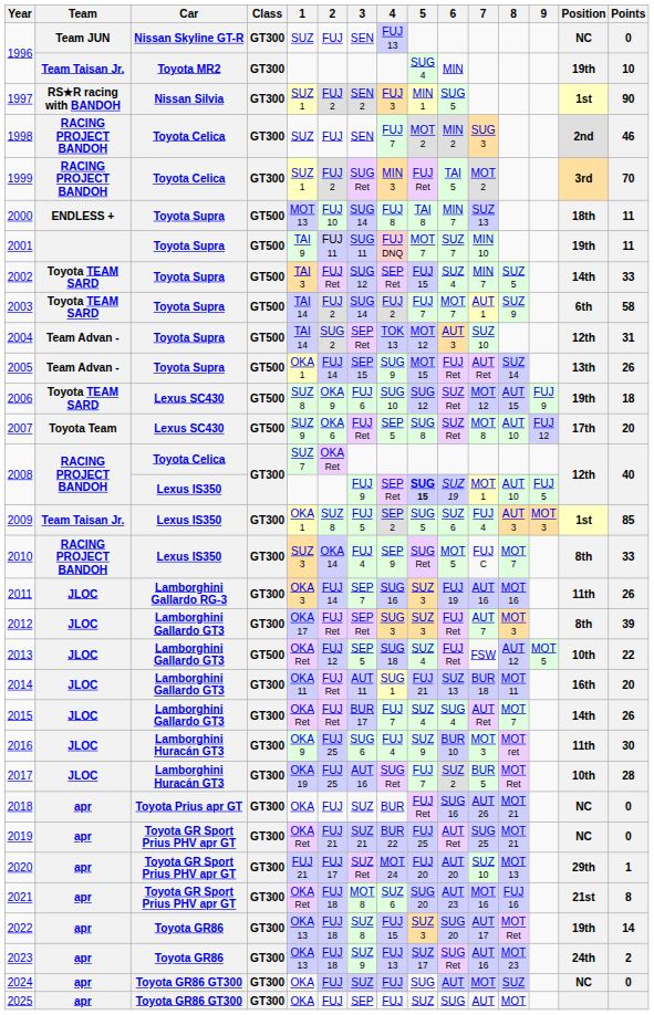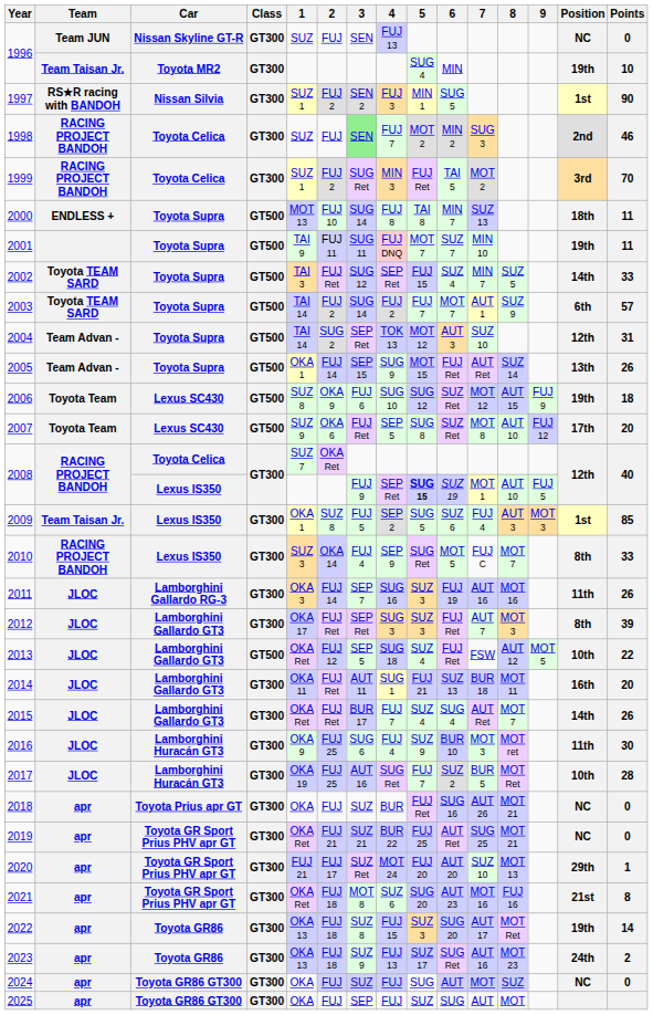 <table style="text-align:center; font-size:95%" class="wikitable">
 <tr>
 <th>Year</th>
 <th>Team</th>
 <th>Car</th>
 <th>Class</th>
 <th>1</th>
 <th>2</th>
 <th>3</th>
 <th>4</th>
 <th>5</th>
 <th>6</th>
 <th>7</th>
 <th>8</th>
 <th>9</th>
 <th>Position</th>
 <th>Points</th>
 </tr>
 <tr>
 <td rowspan="2"><a href='#'>1996</a></td>
 <th>Team JUN</th>
 <th><a href='#'>Nissan Skyline GT-R</a></th>
 <th>GT300</th>
 <td><a href='#'>SUZ</a></td>
 <td><a href='#'>FUJ</a></td>
 <td><a href='#'>SEN</a></td>
 <td bgcolor="#CFCFFF"><a href='#'>FUJ</a><br><small>13</small></td>
 <td></td>
 <td></td>
 <td></td>
 <td></td>
 <td></td>
 <th>NC</th>
 <th>0</th>
 </tr>
 <tr>
 <th><a href='#'>Team Taisan Jr.</a></th>
 <th><a href='#'>Toyota MR2</a></th>
 <th>GT300</th>
 <td></td>
 <td></td>
 <td></td>
 <td></td>
 <td bgcolor="#DFFFDF"><a href='#'>SUG</a><br><small>4</small></td>
 <td><a href='#'>MIN</a></td>
 <td></td>
 <td></td>
 <td></td>
 <th>19th</th>
 <th>10</th>
 </tr>
 <tr>
 <td><a href='#'>1997</a></td>
 <th>RS★R racing with <a href='#'>BANDOH</a></th>
 <th><a href='#'>Nissan Silvia</a></th>
 <th>GT300</th>
 <td bgcolor="#FFFFBF"><a href='#'>SUZ</a><br><small>1</small></td>
 <td bgcolor="#DFDFDF"><a href='#'>FUJ</a><br><small>2</small></td>
 <td bgcolor="#DFDFDF"><a href='#'>SEN</a><br><small>2</small></td>
 <td bgcolor="#FFDF9F"><a href='#'>FUJ</a><br><small>3</small></td>
 <td bgcolor="#FFFFBF"><a href='#'>MIN</a><br><small>1</small></td>
 <td bgcolor="#DFFFDF"><a href='#'>SUG</a><br><small>5</small></td>
 <td></td>
 <td></td>
 <td></td>
 <td bgcolor="#FFFFBF"><strong>1st</strong></td>
 <th>90</th>
 </tr>
 <tr>
 <td><a href='#'>1998</a></td>
 <th><a href='#'>RACING PROJECT BANDOH</a></th>
 <th><a href='#'>Toyota Celica</a></th>
 <th>GT300</th>
 <td><a href='#'>SUZ</a></td>
 <td><a href='#'>FUJ</a></td>
-<td><a href='#'>SEN</a></td>
+<td style="background: lightgreen;"><a href='#'>SEN</a></td>
 <td bgcolor="#DFFFDF"><a href='#'>FUJ</a><br><small>7</small></td>
 <td bgcolor="#DFDFDF"><a href='#'>MOT</a><br><small>2</small></td>
 <td bgcolor="#DFDFDF"><a href='#'>MIN</a><br><small>2</small></td>
 <td bgcolor="#FFDF9F"><a href='#'>SUG</a><br><small>3</small></td>
 <td></td>
 <td></td>
 <td bgcolor="#DFDFDF"><strong>2nd</strong></td>
 <th>46</th>
 </tr>
 <tr>
 <td><a href='#'>1999</a></td>
 <th><a href='#'>RACING PROJECT BANDOH</a></th>
 <th><a href='#'>Toyota Celica</a></th>
 <th>GT300</th>
 <td bgcolor="#FFFFBF"><a href='#'>SUZ</a><br><small>1</small></td>
 <td bgcolor="#DFDFDF"><a href='#'>FUJ</a><br><small>2</small></td>
 <td bgcolor="#EFCFFF"><a href='#'>SUG</a><br><small>Ret</small></td>
 <td bgcolor="#FFDF9F"><a href='#'>MIN</a><br><small>3</small></td>
 <td bgcolor="#EFCFFF"><a href='#'>FUJ</a><br><small>Ret</small></td>
 <td bgcolor="#DFFFDF"><a href='#'>TAI</a><br><small>5</small></td>
 <td bgcolor="#DFDFDF"><a href='#'>MOT</a><br><small>2</small></td>
 <td></td>
 <td></td>
 <td bgcolor="#FFDF9F"><strong>3rd</strong></td>
 <th>70</th>
 </tr>
 <tr>
 <td><a href='#'>2000</a></td>
 <th>ENDLESS + </th>
 <th><a href='#'>Toyota Supra</a></th>
 <th>GT500</th>
 <td bgcolor="#CFCFFF"><a href='#'>MOT</a><br><small>13</small></td>
 <td bgcolor="#DFFFDF"><a href='#'>FUJ</a><br><small>10</small></td>
 <td bgcolor="#CFCFFF"><a href='#'>SUG</a><br><small>14</small></td>
 <td bgcolor="#DFFFDF"><a href='#'>FUJ</a><br><small>8</small></td>
 <td bgcolor="#DFFFDF"><a href='#'>TAI</a><br><small>8</small></td>
 <td bgcolor="#DFFFDF"><a href='#'>MIN</a><br><small>7</small></td>
 <td bgcolor="#CFCFFF"><a href='#'>SUZ</a><br><small>13</small></td>
 <td></td>
 <td></td>
 <th>18th</th>
 <th>11</th>
 </tr>
 <tr>
 <td><a href='#'>2001</a></td>
 <th></th>
 <th><a href='#'>Toyota Supra</a></th>
 <th>GT500</th>
 <td bgcolor="#DFFFDF"><a href='#'>TAI</a><br><small>9</small></td>
 <td bgcolor="#CFCFFF">FUJ<br><small>11</small></td>
 <td bgcolor="#CFCFFF"><a href='#'>SUG</a><br><small>11</small></td>
 <td bgcolor="#FFCFCF"><a href='#'>FUJ</a><br><small>DNQ</small></td>
 <td bgcolor="#DFFFDF"><a href='#'>MOT</a><br><small>7</small></td>
 <td bgcolor="#DFFFDF"><a href='#'>SUZ</a><br><small>7</small></td>
 <td bgcolor="#DFFFDF"><a href='#'>MIN</a><br><small>10</small></td>
 <td></td>
 <td></td>
 <th>19th</th>
 <th>11</th>
 </tr>
 <tr>
 <td><a href='#'>2002</a></td>
 <th>Toyota <a href='#'>TEAM SARD</a></th>
 <th><a href='#'>Toyota Supra</a></th>
 <th>GT500</th>
 <td bgcolor="#FFDF9F"><a href='#'>TAI</a><br><small>3</small></td>
 <td bgcolor="#EFCFFF"><a href='#'>FUJ</a><br><small>Ret</small></td>
 <td bgcolor="#CFCFFF"><a href='#'>SUG</a><br><small>12</small></td>
 <td bgcolor="#EFCFFF"><a href='#'>SEP</a><br><small>Ret</small></td>
 <td bgcolor="#CFCFFF"><a href='#'>FUJ</a><br><small>15</small></td>
 <td bgcolor="#DFFFDF"><a href='#'>SUZ</a><br><small>4</small></td>
 <td bgcolor="#DFFFDF"><a href='#'>MIN</a><br><small>7</small></td>
 <td bgcolor="#DFFFDF"><a href='#'>SUZ</a><br><small>5</small></td>
 <td></td>
 <th>14th</th>
 <th>33</th>
 </tr>
 <tr>
 <td><a href='#'>2003</a></td>
 <th>Toyota <a href='#'>TEAM SARD</a></th>
 <th><a href='#'>Toyota Supra</a></th>
 <th>GT500</th>
 <td bgcolor="#CFCFFF"><a href='#'>TAI</a><br><small>14</small></td>
 <td bgcolor="#DFDFDF"><a href='#'>FUJ</a><br><small>2</small></td>
 <td bgcolor="#CFCFFF"><a href='#'>SUG</a><br><small>14</small></td>
 <td bgcolor="#DFDFDF"><a href='#'>FUJ</a><br><small>2</small></td>
 <td bgcolor="#DFFFDF"><a href='#'>FUJ</a><br><small>7</small></td>
 <td bgcolor="#DFFFDF"><a href='#'>MOT</a><br><small>7</small></td>
 <td bgcolor="#FFFFBF"><a href='#'>AUT</a><br><small>1</small></td>
 <td bgcolor="#DFFFDF"><a href='#'>SUZ</a><br><small>9</small></td>
 <td></td>
 <th>6th</th>
-<th>58</th>
+<th>57</th>
 </tr>
 <tr>
 <td><a href='#'>2004</a></td>
 <th>Team Advan - </th>
 <th><a href='#'>Toyota Supra</a></th>
 <th>GT500</th>
 <td bgcolor="#CFCFFF"><a href='#'>TAI</a><br><small>14</small></td>
 <td bgcolor="#DFDFDF"><a href='#'>SUG</a><br><small>2</small></td>
 <td bgcolor="#EFCFFF"><a href='#'>SEP</a><br><small>Ret</small></td>
 <td bgcolor="#CFCFFF"><a href='#'>TOK</a><br><small>13</small></td>
 <td bgcolor="#CFCFFF"><a href='#'>MOT</a><br><small>12</small></td>
 <td bgcolor="#FFDF9F"><a href='#'>AUT</a><br><small>3</small></td>
 <td bgcolor="#DFFFDF"><a href='#'>SUZ</a><br><small>10</small></td>
 <td></td>
 <td></td>
 <th>12th</th>
 <th>31</th>
 </tr>
 <tr>
 <td><a href='#'>2005</a></td>
 <th>Team Advan - </th>
 <th><a href='#'>Toyota Supra</a></th>
 <th>GT500</th>
 <td bgcolor="#FFFFBF"><a href='#'>OKA</a><br><small>1</small></td>
 <td bgcolor="#CFCFFF"><a href='#'>FUJ</a><br><small>14</small></td>
 <td bgcolor="#CFCFFF"><a href='#'>SEP</a><br><small>15</small></td>
 <td bgcolor="#DFFFDF"><a href='#'>SUG</a><br><small>9</small></td>
 <td bgcolor="#CFCFFF"><a href='#'>MOT</a><br><small>15</small></td>
 <td bgcolor="#EFCFFF"><a href='#'>FUJ</a><br><small>Ret</small></td>
 <td bgcolor="#EFCFFF"><a href='#'>AUT</a><br><small>Ret</small></td>
 <td bgcolor="#CFCFFF"><a href='#'>SUZ</a><br><small>14</small></td>
 <td></td>
 <th>13th</th>
 <th>26</th>
 </tr>
 <tr>
 <td><a href='#'>2006</a></td>
-<th>Toyota <a href='#'>TEAM SARD</a></th>
+<th>Toyota Team </th>
 <th><a href='#'>Lexus SC430</a></th>
 <th>GT500</th>
 <td bgcolor="#DFFFDF"><a href='#'>SUZ</a><br><small>8</small></td>
 <td bgcolor="#DFFFDF"><a href='#'>OKA</a><br><small>9</small></td>
 <td bgcolor="#DFFFDF"><a href='#'>FUJ</a><br><small>6</small></td>
 <td bgcolor="#DFFFDF"><a href='#'>SUG</a><br><small>10</small></td>
 <td bgcolor="#CFCFFF"><a href='#'>SUG</a><br><small>12</small></td>
 <td bgcolor="#EFCFFF"><a href='#'>SUZ</a><br><small>Ret</small></td>
 <td bgcolor="#CFCFFF"><a href='#'>MOT</a><br><small>12</small></td>
 <td bgcolor="#CFCFFF"><a href='#'>AUT</a><br><small>15</small></td>
 <td bgcolor="#DFFFDF"><a href='#'>FUJ</a><br><small>9</small></td>
 <th>19th</th>
 <th>18</th>
 </tr>
 <tr>
 <td><a href='#'>2007</a></td>
 <th>Toyota Team </th>
 <th><a href='#'>Lexus SC430</a></th>
 <th>GT500</th>
 <td bgcolor="#DFFFDF"><a href='#'>SUZ</a><br><small>9</small></td>
 <td bgcolor="#DFFFDF"><a href='#'>OKA</a><br><small>6</small></td>
 <td bgcolor="#EFCFFF"><a href='#'>FUJ</a><br><small>Ret</small></td>
 <td bgcolor="#DFFFDF"><a href='#'>SEP</a><br><small>5</small></td>
 <td bgcolor="#DFFFDF"><a href='#'>SUG</a><br><small>8</small></td>
 <td bgcolor="#EFCFFF"><a href='#'>SUZ</a><br><small>Ret</small></td>
 <td bgcolor="#DFFFDF"><a href='#'>MOT</a><br><small>8</small></td>
 <td bgcolor="#DFFFDF"><a href='#'>AUT</a><br><small>10</small></td>
 <td bgcolor="#CFCFFF"><a href='#'>FUJ</a><br><small>12</small></td>
 <th>17th</th>
 <th>20</th>
 </tr>
 <tr>
 <td rowspan="2"><a href='#'>2008</a></td>
 <th rowspan="2"><a href='#'>RACING PROJECT BANDOH</a></th>
 <th><a href='#'>Toyota Celica</a></th>
 <th rowspan="2">GT300</th>
 <td bgcolor="#DFFFDF"><a href='#'>SUZ</a><br><small>7</small></td>
 <td bgcolor="#EFCFFF"><a href='#'>OKA</a><br><small>Ret</small></td>
 <td></td>
 <td></td>
 <td></td>
 <td></td>
 <td></td>
 <td></td>
 <td></td>
 <th rowspan="2">12th</th>
 <th rowspan="2">40</th>
 </tr>
 <tr>
 <th><a href='#'>Lexus IS350</a></th>
 <td></td>
 <td></td>
 <td bgcolor="#DFFFDF"><a href='#'>FUJ</a><br><small>9</small></td>
 <td bgcolor="#EFCFFF"><a href='#'>SEP</a><br><small>Ret</small></td>
 <td bgcolor="#CFCFFF"><a href='#'><strong>SUG</strong></a><br><small><strong>15</strong></small></td>
 <td bgcolor="#CFCFFF"><a href='#'><em>SUZ</em></a><br><small><em>19</em></small></td>
 <td bgcolor="#FFFFBF"><a href='#'>MOT</a><br><small>1</small></td>
 <td bgcolor="#DFFFDF"><a href='#'>AUT</a><br><small>10</small></td>
 <td bgcolor="#DFFFDF"><a href='#'>FUJ</a><br><small>5</small></td>
 </tr>
 <tr>
 <td><a href='#'>2009</a></td>
 <th><a href='#'>Team Taisan Jr.</a></th>
 <th><a href='#'>Lexus IS350</a></th>
 <th>GT300</th>
 <td bgcolor="#FFFFBF"><a href='#'>OKA</a><br><small>1</small></td>
 <td bgcolor="#DFFFDF"><a href='#'>SUZ</a><br><small>8</small></td>
 <td bgcolor="#DFFFDF"><a href='#'>FUJ</a><br><small>5</small></td>
 <td bgcolor="#DFDFDF"><a href='#'>SEP</a><br><small>2</small></td>
 <td bgcolor="#DFFFDF"><a href='#'>SUG</a><br><small>5</small></td>
 <td bgcolor="#DFFFDF"><a href='#'>SUZ</a><br><small>6</small></td>
 <td bgcolor="#DFFFDF"><a href='#'>FUJ</a><br><small>4</small></td>
 <td bgcolor="#FFDF9F"><a href='#'>AUT</a><br><small>3</small></td>
 <td bgcolor="#FFDF9F"><a href='#'>MOT</a><br><small>3</small></td>
 <td bgcolor="#FFFFBF"><strong>1st</strong></td>
 <th>85</th>
 </tr>
 <tr>
 <td><a href='#'>2010</a></td>
 <th><a href='#'>RACING PROJECT BANDOH</a></th>
 <th><a href='#'>Lexus IS350</a></th>
 <th>GT300</th>
 <td bgcolor="#FFDF9F"><a href='#'>SUZ</a><br><small>3</small></td>
 <td bgcolor="#CFCFFF"><a href='#'>OKA</a><br><small>14</small></td>
 <td bgcolor="#DFFFDF"><a href='#'>FUJ</a><br><small>4</small></td>
 <td bgcolor="#DFFFDF"><a href='#'>SEP</a><br><small>9</small></td>
 <td bgcolor="#EFCFFF"><a href='#'>SUG</a><br><small>Ret</small></td>
 <td bgcolor="#DFFFDF"><a href='#'>MOT</a><br><small>5</small></td>
 <td><a href='#'>FUJ</a><br><small>C</small></td>
 <td bgcolor="#DFFFDF"><a href='#'>MOT</a><br><small>7</small></td>
 <td></td>
 <th>8th</th>
 <th>33</th>
 </tr>
 <tr>
 <td><a href='#'>2011</a></td>
 <th><a href='#'>JLOC</a></th>
 <th><a href='#'>Lamborghini Gallardo RG-3</a></th>
 <th>GT300</th>
 <td bgcolor="#FFDF9F"><a href='#'>OKA</a><br><small>3</small></td>
 <td bgcolor="#CFCFFF"><a href='#'>FUJ</a><br><small>14</small></td>
 <td bgcolor="#DFFFDF"><a href='#'>SEP</a><br><small>7</small></td>
 <td bgcolor="#CFCFFF"><a href='#'>SUG</a><br><small>16</small></td>
 <td bgcolor="#FFDF9F"><a href='#'>SUZ</a><br><small>3</small></td>
 <td bgcolor="#CFCFFF"><a href='#'>FUJ</a><br><small>19</small></td>
 <td bgcolor="#CFCFFF"><a href='#'>AUT</a><br><small>16</small></td>
 <td bgcolor="#CFCFFF"><a href='#'>MOT</a><br><small>16</small></td>
 <td></td>
 <th>11th</th>
 <th>26</th>
 </tr>
 <tr>
 <td><a href='#'>2012</a></td>
 <th><a href='#'>JLOC</a></th>
 <th><a href='#'>Lamborghini Gallardo GT3</a></th>
 <th>GT300</th>
 <td bgcolor="#CFCFFF"><a href='#'>OKA</a><br><small>17</small></td>
 <td bgcolor="#EFCFFF"><a href='#'>FUJ</a><br><small>Ret</small></td>
 <td bgcolor="#EFCFFF"><a href='#'>SEP</a><br><small>Ret</small></td>
 <td bgcolor="#FFDF9F"><a href='#'>SUG</a><br><small>3</small></td>
 <td bgcolor="#FFDF9F"><a href='#'>SUZ</a><br><small>3</small></td>
 <td bgcolor="#EFCFFF"><a href='#'>FUJ</a><br><small>Ret</small></td>
 <td bgcolor="#DFFFDF"><a href='#'>AUT</a><br><small>7</small></td>
 <td bgcolor="#FFDF9F"><a href='#'>MOT</a><br><small>3</small></td>
 <td></td>
 <th>8th</th>
 <th>39</th>
 </tr>
 <tr>
 <td><a href='#'>2013</a></td>
 <th><a href='#'>JLOC</a></th>
 <th><a href='#'>Lamborghini Gallardo GT3</a></th>
 <th>GT500</th>
 <td bgcolor="#EFCFFF"><a href='#'>OKA</a><br><small>Ret</small></td>
 <td bgcolor="#CFCFFF"><a href='#'>FUJ</a><br><small>12</small></td>
 <td bgcolor="#DFFFDF"><a href='#'>SEP</a><br><small>5</small></td>
 <td bgcolor="#CFCFFF"><a href='#'>SUG</a><br><small>18</small></td>
 <td bgcolor="#DFFFDF"><a href='#'>SUZ</a><br><small>4</small></td>
 <td bgcolor="#EFCFFF"><a href='#'>FUJ</a><br><small>Ret</small></td>
 <td><a href='#'>FSW</a></td>
 <td bgcolor="#CFCFFF"><a href='#'>AUT</a><br><small>12</small></td>
 <td bgcolor="#DFFFDF"><a href='#'>MOT</a><br><small>5</small></td>
 <th>10th</th>
 <th>22</th>
 </tr>
 <tr>
 <td><a href='#'>2014</a></td>
 <th><a href='#'>JLOC</a></th>
 <th><a href='#'>Lamborghini Gallardo GT3</a></th>
 <th>GT300</th>
 <td bgcolor="#CFCFFF"><a href='#'>OKA</a><br><small>11</small></td>
 <td bgcolor="#EFCFFF"><a href='#'>FUJ</a><br><small>Ret</small></td>
 <td bgcolor="#CFCFFF"><a href='#'>AUT</a><br><small>11</small></td>
 <td bgcolor="#FFFFBF"><a href='#'>SUG</a><br><small>1</small></td>
 <td bgcolor="#CFCFFF"><a href='#'>FUJ</a><br><small>21</small></td>
 <td bgcolor="#CFCFFF"><a href='#'>SUZ</a><br><small>13</small></td>
 <td bgcolor="#CFCFFF"><a href='#'>BUR</a><br><small>18</small></td>
 <td bgcolor="#CFCFFF"><a href='#'>MOT</a><br><small>11</small></td>
 <td></td>
 <th>16th</th>
 <th>20</th>
 </tr>
 <tr>
 <td><a href='#'>2015</a></td>
 <th><a href='#'>JLOC</a></th>
 <th><a href='#'>Lamborghini Gallardo GT3</a></th>
 <th>GT300</th>
 <td bgcolor="#EFCFFF"><a href='#'>OKA</a><br><small>Ret</small></td>
 <td bgcolor="#EFCFFF"><a href='#'>FUJ</a><br><small>Ret</small></td>
 <td bgcolor="#CFCFFF"><a href='#'>BUR</a><br><small>17</small></td>
 <td bgcolor="#DFFFDF"><a href='#'>FUJ</a><br><small>7</small></td>
 <td bgcolor="#DFFFDF"><a href='#'>SUZ</a><br><small>4</small></td>
 <td bgcolor="#DFFFDF"><a href='#'>SUG</a><br><small>4</small></td>
 <td bgcolor="#EFCFFF"><a href='#'>AUT</a><br><small>Ret</small></td>
 <td bgcolor="#DFFFDF"><a href='#'>MOT</a><br><small>7</small></td>
 <td></td>
 <th>14th</th>
 <th>26</th>
 </tr>
 <tr>
 <td><a href='#'>2016</a></td>
 <th><a href='#'>JLOC</a></th>
 <th><a href='#'>Lamborghini Huracán GT3</a></th>
 <th>GT300</th>
 <td bgcolor="#DFFFDF"><a href='#'>OKA</a><br><small>9</small></td>
 <td bgcolor="#CFCFFF"><a href='#'>FUJ</a><br><small>25</small></td>
 <td bgcolor="#DFFFDF"><a href='#'>SUG</a><br><small>6</small></td>
 <td bgcolor="#DFFFDF"><a href='#'>FUJ</a><br><small>4</small></td>
 <td bgcolor="#DFFFDF"><a href='#'>SUZ</a><br><small>9</small></td>
 <td bgcolor="#CFCFFF"><a href='#'>BUR</a><br><small>10</small></td>
 <td bgcolor="#DFFFDF"><a href='#'>MOT</a><br><small>3</small></td>
 <td bgcolor="#EFCFFF"><a href='#'>MOT</a><br><small>ret</small></td>
 <td></td>
 <th>11th</th>
 <th>30</th>
 </tr>
 <tr>
 <td><a href='#'>2017</a></td>
 <th><a href='#'>JLOC</a></th>
 <th><a href='#'>Lamborghini Huracán GT3</a></th>
 <th>GT300</th>
 <td bgcolor="#CFCFFF"><a href='#'>OKA</a><br><small>19</small></td>
 <td bgcolor="#CFCFFF"><a href='#'>FUJ</a><br><small>25</small></td>
 <td bgcolor="#CFCFFF"><a href='#'>AUT</a><br><small>16</small></td>
 <td bgcolor="#EFCFFF"><a href='#'>SUG</a><br><small>Ret</small></td>
 <td bgcolor="#DFFFDF"><a href='#'>FUJ</a><br><small>7</small></td>
 <td bgcolor="#DFDFDF"><a href='#'>SUZ</a><br><small>2</small></td>
 <td bgcolor="#DFFFDF"><a href='#'>BUR</a><br><small>5</small></td>
 <td bgcolor="#EFCFFF"><a href='#'>MOT</a><br><small>Ret</small></td>
 <td></td>
 <th>10th</th>
 <th>28</th>
 </tr>
 <tr>
 <td><a href='#'>2018</a></td>
 <th><a href='#'>apr</a></th>
 <th><a href='#'>Toyota Prius apr GT</a></th>
 <th>GT300</th>
 <td><a href='#'>OKA</a></td>
 <td><a href='#'>FUJ</a></td>
 <td><a href='#'>SUZ</a></td>
 <td><a href='#'>BUR</a></td>
 <td bgcolor="#EFCFFF"><a href='#'>FUJ</a><br><small>Ret</small></td>
 <td bgcolor="#CFCFFF"><a href='#'>SUG</a><br><small>16</small></td>
 <td bgcolor="#CFCFFF"><a href='#'>AUT</a><br><small>26</small></td>
 <td bgcolor="#CFCFFF"><a href='#'>MOT</a><br><small>21</small></td>
 <td></td>
 <th>NC</th>
 <th>0</th>
 </tr>
 <tr>
 <td><a href='#'>2019</a></td>
 <th><a href='#'>apr</a></th>
 <th><a href='#'>Toyota GR Sport Prius PHV apr GT</a></th>
 <th>GT300</th>
 <td bgcolor="#EFCFFF"><a href='#'>OKA</a><br><small>Ret</small></td>
 <td bgcolor="#CFCFFF"><a href='#'>FUJ</a><br><small>21</small></td>
 <td bgcolor="#CFCFFF"><a href='#'>SUZ</a><br><small>21</small></td>
 <td bgcolor="#CFCFFF"><a href='#'>BUR</a><br><small>22</small></td>
 <td bgcolor="#CFCFFF"><a href='#'>FUJ</a><br><small>25</small></td>
 <td bgcolor="#EFCFFF"><a href='#'>AUT</a><br><small>Ret</small></td>
 <td bgcolor="#CFCFFF"><a href='#'>SUG</a><br><small>25</small></td>
 <td bgcolor="#CFCFFF"><a href='#'>MOT</a><br><small>21</small></td>
 <td></td>
 <th>NC</th>
 <th>0</th>
 </tr>
 <tr>
 <td><a href='#'>2020</a></td>
 <th><a href='#'>apr</a></th>
 <th><a href='#'>Toyota GR Sport Prius PHV apr GT</a></th>
 <th>GT300</th>
 <td bgcolor="#CFCFFF"><a href='#'>FUJ</a><br><small>21</small></td>
 <td bgcolor="#CFCFFF"><a href='#'>FUJ</a><br><small>17</small></td>
 <td bgcolor="#EFCFFF"><a href='#'>SUZ</a><br><small>Ret</small></td>
 <td bgcolor="#CFCFFF"><a href='#'>MOT</a><br><small>24</small></td>
 <td bgcolor="#CFCFFF"><a href='#'>FUJ</a><br><small>20</small></td>
 <td bgcolor="#CFCFFF"><a href='#'>AUT</a><br><small>20</small></td>
 <td bgcolor="#DFFFDF"><a href='#'>SUZ</a><br><small>10</small></td>
 <td bgcolor="#CFCFFF"><a href='#'>MOT</a><br><small>13</small></td>
 <td></td>
 <th>29th</th>
 <th>1</th>
 </tr>
 <tr>
 <td><a href='#'>2021</a></td>
 <th><a href='#'>apr</a></th>
 <th><a href='#'>Toyota GR Sport Prius PHV apr GT</a></th>
 <th>GT300</th>
 <td bgcolor="#EFCFFF"><a href='#'>OKA</a><br><small>Ret</small></td>
 <td bgcolor="#CFCFFF"><a href='#'>FUJ</a><br><small>18</small></td>
 <td bgcolor="#DFFFDF"><a href='#'>MOT</a><br><small>8</small></td>
 <td bgcolor="#DFFFDF"><a href='#'>SUZ</a><br><small>6</small></td>
 <td bgcolor="#CFCFFF"><a href='#'>SUG</a><br><small>20</small></td>
 <td bgcolor="#CFCFFF"><a href='#'>AUT</a><br><small>23</small></td>
 <td bgcolor="#CFCFFF"><a href='#'>MOT</a><br><small>16</small></td>
 <td bgcolor="#CFCFFF"><a href='#'>FUJ</a><br><small>16</small></td>
 <td></td>
 <th>21st</th>
 <th>8</th>
 </tr>
 <tr>
 <td><a href='#'>2022</a></td>
 <th><a href='#'>apr</a></th>
 <th><a href='#'>Toyota GR86</a></th>
 <th>GT300</th>
 <td bgcolor="#CFCFFF"><a href='#'>OKA</a><br><small>13</small></td>
 <td bgcolor="#CFCFFF"><a href='#'>FUJ</a><br><small>18</small></td>
 <td bgcolor="#DFFFDF"><a href='#'>SUZ</a><br><small>8</small></td>
 <td bgcolor="#CFCFFF"><a href='#'>FUJ</a><br><small>15</small></td>
 <td bgcolor="#FFDF9F"><a href='#'>SUZ</a><br><small>3</small></td>
 <td bgcolor="#CFCFFF"><a href='#'>SUG</a><br><small>20</small></td>
 <td bgcolor="#CFCFFF"><a href='#'>AUT</a><br><small>17</small></td>
 <td bgcolor="#EFCFFF"><a href='#'>MOT</a><br><small>Ret</small></td>
 <td></td>
 <th>19th</th>
 <th>14</th>
 </tr>
 <tr>
 <td><a href='#'>2023</a></td>
 <th><a href='#'>apr</a></th>
 <th><a href='#'>Toyota GR86</a></th>
 <th>GT300</th>
 <td bgcolor="#CFCFFF"><a href='#'>OKA</a><br><small>13</small></td>
 <td bgcolor="#CFCFFF"><a href='#'>FUJ</a><br><small>18</small></td>
 <td bgcolor="#DFFFDF"><a href='#'>SUZ</a><br><small>9</small></td>
 <td bgcolor="#CFCFFF"><a href='#'>FUJ</a><br><small>13</small></td>
 <td bgcolor="#CFCFFF"><a href='#'>SUZ</a><br><small>17</small></td>
 <td bgcolor="#EFCFFF"><a href='#'>SUG</a><br><small>Ret</small></td>
 <td bgcolor="#CFCFFF"><a href='#'>AUT</a><br><small>16</small></td>
 <td bgcolor="#CFCFFF"><a href='#'>MOT</a><br><small>23</small></td>
 <td></td>
 <th>24th</th>
 <th>2</th>
 </tr>
 <tr>
 <td><a href='#'>2024</a></td>
 <th><a href='#'>apr</a></th>
 <th><a href='#'>Toyota GR86 GT300</a></th>
 <th>GT300</th>
 <td style="background:#;"><a href='#'>OKA</a><br></td>
 <td style="background:#cfcfff;"><a href='#'>FUJ</a><br></td>
 <td style="background:#cfcfff;"><a href='#'>SUZ</a><br></td>
 <td style="background:#cfcfff;"><a href='#'>FUJ</a><br></td>
 <td style="background:#;"><a href='#'>SUG</a><br></td>
 <td style="background:#cfcfff;"><a href='#'>AUT</a><br></td>
 <td style="background:#cfcfff;"><a href='#'>MOT</a><br></td>
 <td style="background:#cfcfff;"><a href='#'>SUZ</a><br></td>
 <td></td>
 <th>NC</th>
 <th>0</th>
 </tr>
 <tr>
 <td><a href='#'>2025</a></td>
 <th><a href='#'>apr</a></th>
 <th><a href='#'>Toyota GR86 GT300</a></th>
 <th>GT300</th>
 <td style="background:#;"><a href='#'>OKA</a><br></td>
 <td style="background:#;"><a href='#'>FUJ</a><br></td>
 <td style="background:#;"><a href='#'>SEP</a><br></td>
 <td style="background:#;"><a href='#'>FUJ</a><br></td>
 <td style="background:#;"><a href='#'>SUZ</a><br></td>
 <td style="background:#;"><a href='#'>SUG</a><br></td>
 <td style="background:#;"><a href='#'>AUT</a><br></td>
 <td style="background:#;"><a href='#'>MOT</a><br></td>
 <td></td>
 <th></th>
 <th></th>
 </tr>
 </table>
